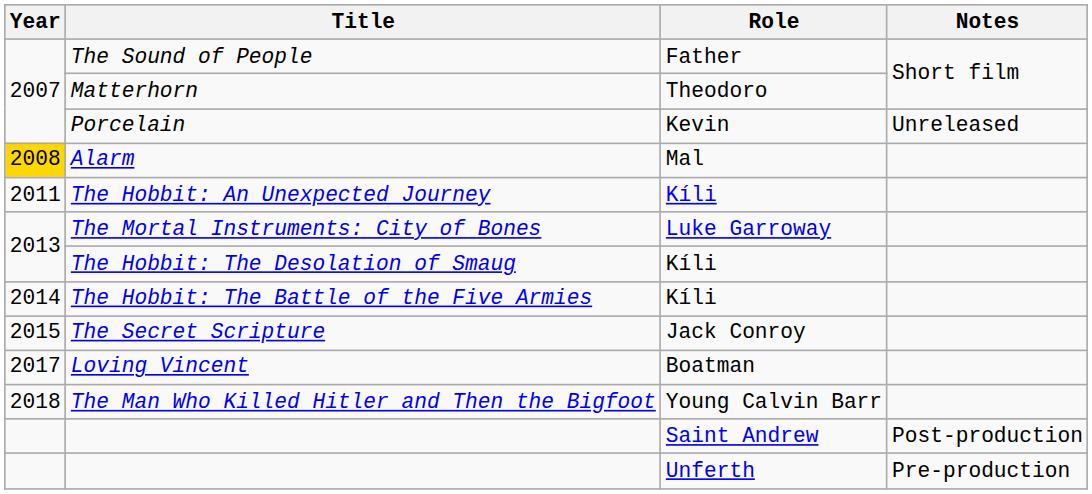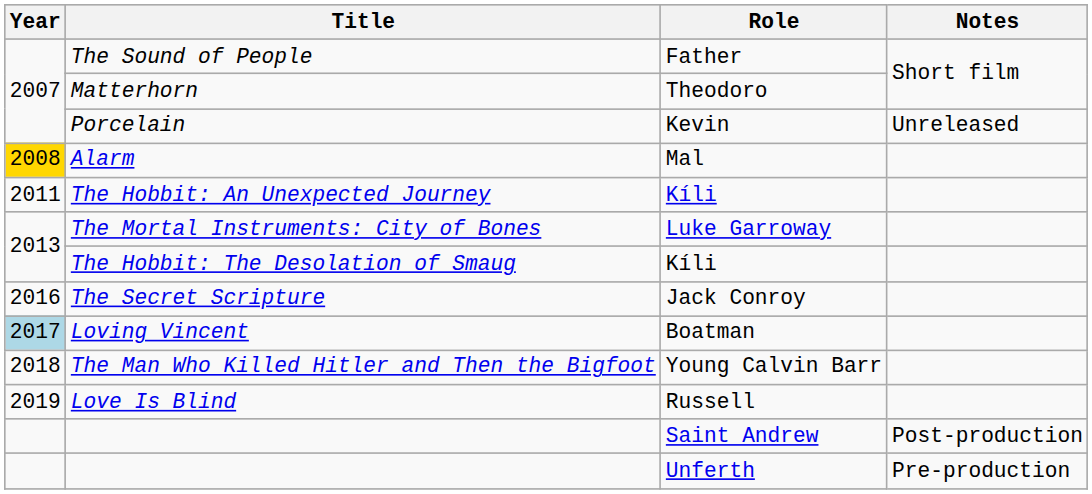 <table class="wikitable sortable">
 <tr>
 <th>Year</th>
 <th>Title</th>
 <th>Role</th>
 <th class="unsortable">Notes</th>
 </tr>
 <tr>
 <td rowspan="3">2007</td>
 <td><em>The Sound of People</em></td>
 <td>Father</td>
 <td rowspan="2">Short film</td>
 </tr>
 <tr>
 <td><em>Matterhorn</em></td>
 <td>Theodoro</td>
 </tr>
 <tr>
 <td><em>Porcelain</em></td>
 <td>Kevin</td>
 <td>Unreleased</td>
 </tr>
 <tr>
 <td style="background: gold;">2008</td>
 <td><em><a href='#'>Alarm</a></em></td>
 <td>Mal</td>
 <td></td>
 </tr>
 <tr>
 <td>2011</td>
 <td><em><a href='#'>The Hobbit: An Unexpected Journey</a></em></td>
 <td><a href='#'>Kíli</a></td>
 <td></td>
 </tr>
 <tr>
 <td rowspan="2">2013</td>
 <td><em><a href='#'>The Mortal Instruments: City of Bones</a></em></td>
 <td><a href='#'>Luke Garroway</a></td>
 <td></td>
 </tr>
 <tr>
 <td><em><a href='#'>The Hobbit: The Desolation of Smaug</a></em></td>
 <td>Kíli</td>
 <td></td>
 </tr>
 <tr>
-<td>2014</td>
-<td><em><a href='#'>The Hobbit: The Battle of the Five Armies</a></em></td>
-<td>Kíli</td>
-<td></td>
-</tr>
-<tr>
-<td>2015</td>
+<td>2016</td>
 <td><em><a href='#'>The Secret Scripture</a></em></td>
 <td>Jack Conroy</td>
 <td></td>
 </tr>
 <tr>
-<td>2017</td>
+<td style="background: lightblue;">2017</td>
 <td><em><a href='#'>Loving Vincent</a></em></td>
 <td>Boatman</td>
 <td></td>
 </tr>
 <tr>
 <td>2018</td>
 <td><em><a href='#'>The Man Who Killed Hitler and Then the Bigfoot</a></em></td>
 <td>Young Calvin Barr</td>
+<td></td>
+</tr>
+<tr>
+<td>2019</td>
+<td><em><a href='#'>Love Is Blind</a></em></td>
+<td>Russell</td>
 <td></td>
 </tr>
 <tr>
 <td></td>
 <td></td>
 <td><a href='#'>Saint Andrew</a></td>
 <td>Post-production</td>
 </tr>
 <tr>
 <td></td>
 <td></td>
 <td><a href='#'>Unferth</a></td>
 <td>Pre-production</td>
 </tr>
 </table>
